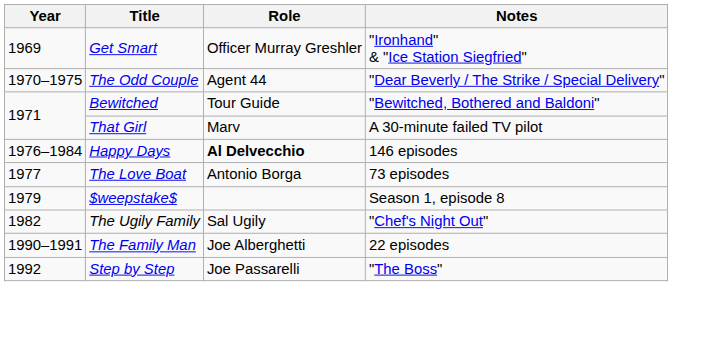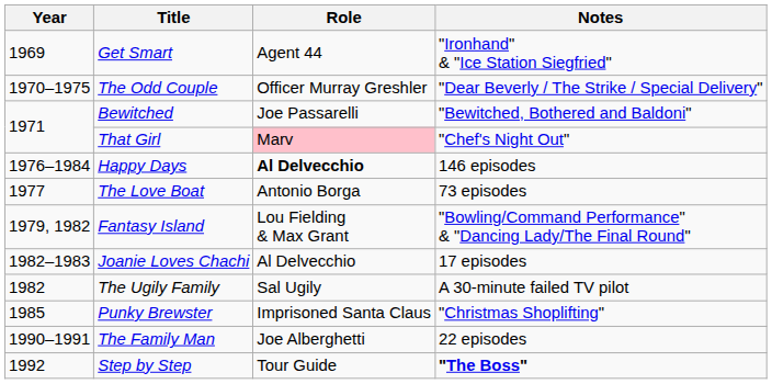 <table class="wikitable sortable">
 <tr>
 <th>Year</th>
 <th>Title</th>
 <th>Role</th>
 <th class="unsortable">Notes</th>
 </tr>
 <tr>
 <td>1969</td>
 <td><em><a href='#'>Get Smart</a></em></td>
-<td>Officer Murray Greshler</td>
+<td>Agent 44</td>
 <td>"<a href='#'>Ironhand</a>" <br>& "<a href='#'>Ice Station Siegfried</a>"</td>
 </tr>
 <tr>
 <td>1970–1975</td>
 <td><em><a href='#'>The Odd Couple</a></em></td>
-<td>Agent 44</td>
+<td>Officer Murray Greshler</td>
 <td>"<a href='#'>Dear Beverly / The Strike / Special Delivery</a>"</td>
 </tr>
 <tr>
 <td rowspan="2">1971</td>
 <td><em><a href='#'>Bewitched</a></em></td>
-<td>Tour Guide</td>
+<td>Joe Passarelli</td>
 <td>"<a href='#'>Bewitched, Bothered and Baldoni</a>"</td>
 </tr>
 <tr>
 <td><em><a href='#'>That Girl</a></em></td>
-<td>Marv</td>
-<td>A 30-minute failed TV pilot</td>
+<td style="background: pink;">Marv</td>
+<td>"<a href='#'>Chef's Night Out</a>"</td>
 </tr>
 <tr>
 <td>1976–1984</td>
 <td><em><a href='#'>Happy Days</a></em></td>
 <td><strong>Al Delvecchio</strong></td>
 <td>146 episodes</td>
 </tr>
 <tr>
 <td>1977</td>
 <td><em><a href='#'>The Love Boat</a></em></td>
 <td>Antonio Borga</td>
 <td>73 episodes</td>
 </tr>
 <tr>
-<td>1979</td>
-<td><em><a href='#'>$weepstake$</a></em></td>
-<td></td>
-<td>Season 1, episode 8</td>
+<td>1979, 1982</td>
+<td><em><a href='#'>Fantasy Island</a></em></td>
+<td>Lou Fielding <br>& Max Grant</td>
+<td>"<a href='#'>Bowling/Command Performance</a>"<br>& "<a href='#'>Dancing Lady/The Final Round</a>"</td>
+</tr>
+<tr>
+<td>1982–1983</td>
+<td><em><a href='#'>Joanie Loves Chachi</a></em></td>
+<td>Al Delvecchio</td>
+<td>17 episodes</td>
 </tr>
 <tr>
 <td>1982</td>
 <td><em>The Ugily Family</em></td>
 <td>Sal Ugily</td>
-<td>"<a href='#'>Chef's Night Out</a>"</td>
+<td>A 30-minute failed TV pilot</td>
+</tr>
+<tr>
+<td>1985</td>
+<td><em><a href='#'>Punky Brewster</a></em></td>
+<td>Imprisoned Santa Claus</td>
+<td>"<a href='#'>Christmas Shoplifting</a>"</td>
 </tr>
 <tr>
 <td>1990–1991</td>
 <td><em><a href='#'>The Family Man</a></em></td>
 <td>Joe Alberghetti</td>
 <td>22 episodes</td>
 </tr>
 <tr>
 <td>1992</td>
 <td><em><a href='#'>Step by Step</a></em></td>
-<td>Joe Passarelli</td>
-<td>"<a href='#'>The Boss</a>"</td>
+<td>Tour Guide</td>
+<td><strong>"<a href='#'>The Boss</a>"</strong></td>
 </tr>
 </table>
